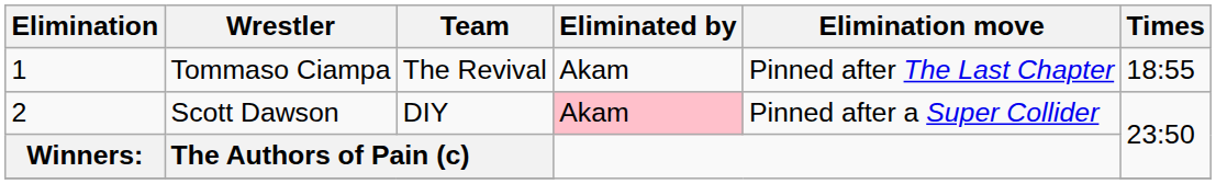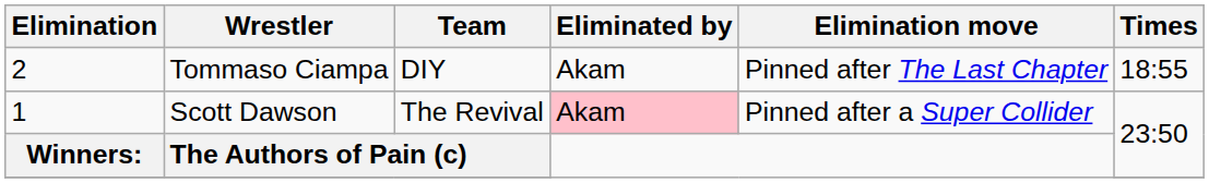 <table class="wikitable" border="1">
 <tr>
 <th>Elimination</th>
 <th>Wrestler</th>
 <th>Team</th>
 <th>Eliminated by</th>
 <th>Elimination move</th>
 <th>Times</th>
 </tr>
 <tr>
-<td>1</td>
+<td>2</td>
 <td>Tommaso Ciampa</td>
-<td>The Revival</td>
+<td>DIY</td>
 <td>Akam</td>
 <td>Pinned after <a href='#'><em>The Last Chapter</em></a></td>
 <td>18:55</td>
 </tr>
 <tr>
-<td>2</td>
+<td>1</td>
 <td>Scott Dawson</td>
-<td>DIY</td>
+<td>The Revival</td>
 <td style="background: pink;">Akam</td>
 <td>Pinned after a <a href='#'><em>Super Collider</em></a></td>
 <td rowspan=2>23:50</td>
 </tr>
 <tr>
 <th>Winners:</th>
 <td colspan="2" bgcolor="#f2f2f2"><strong>The Authors of Pain (c)</strong></td>
 </tr>
 <tr>
 </tr>
 </table>
